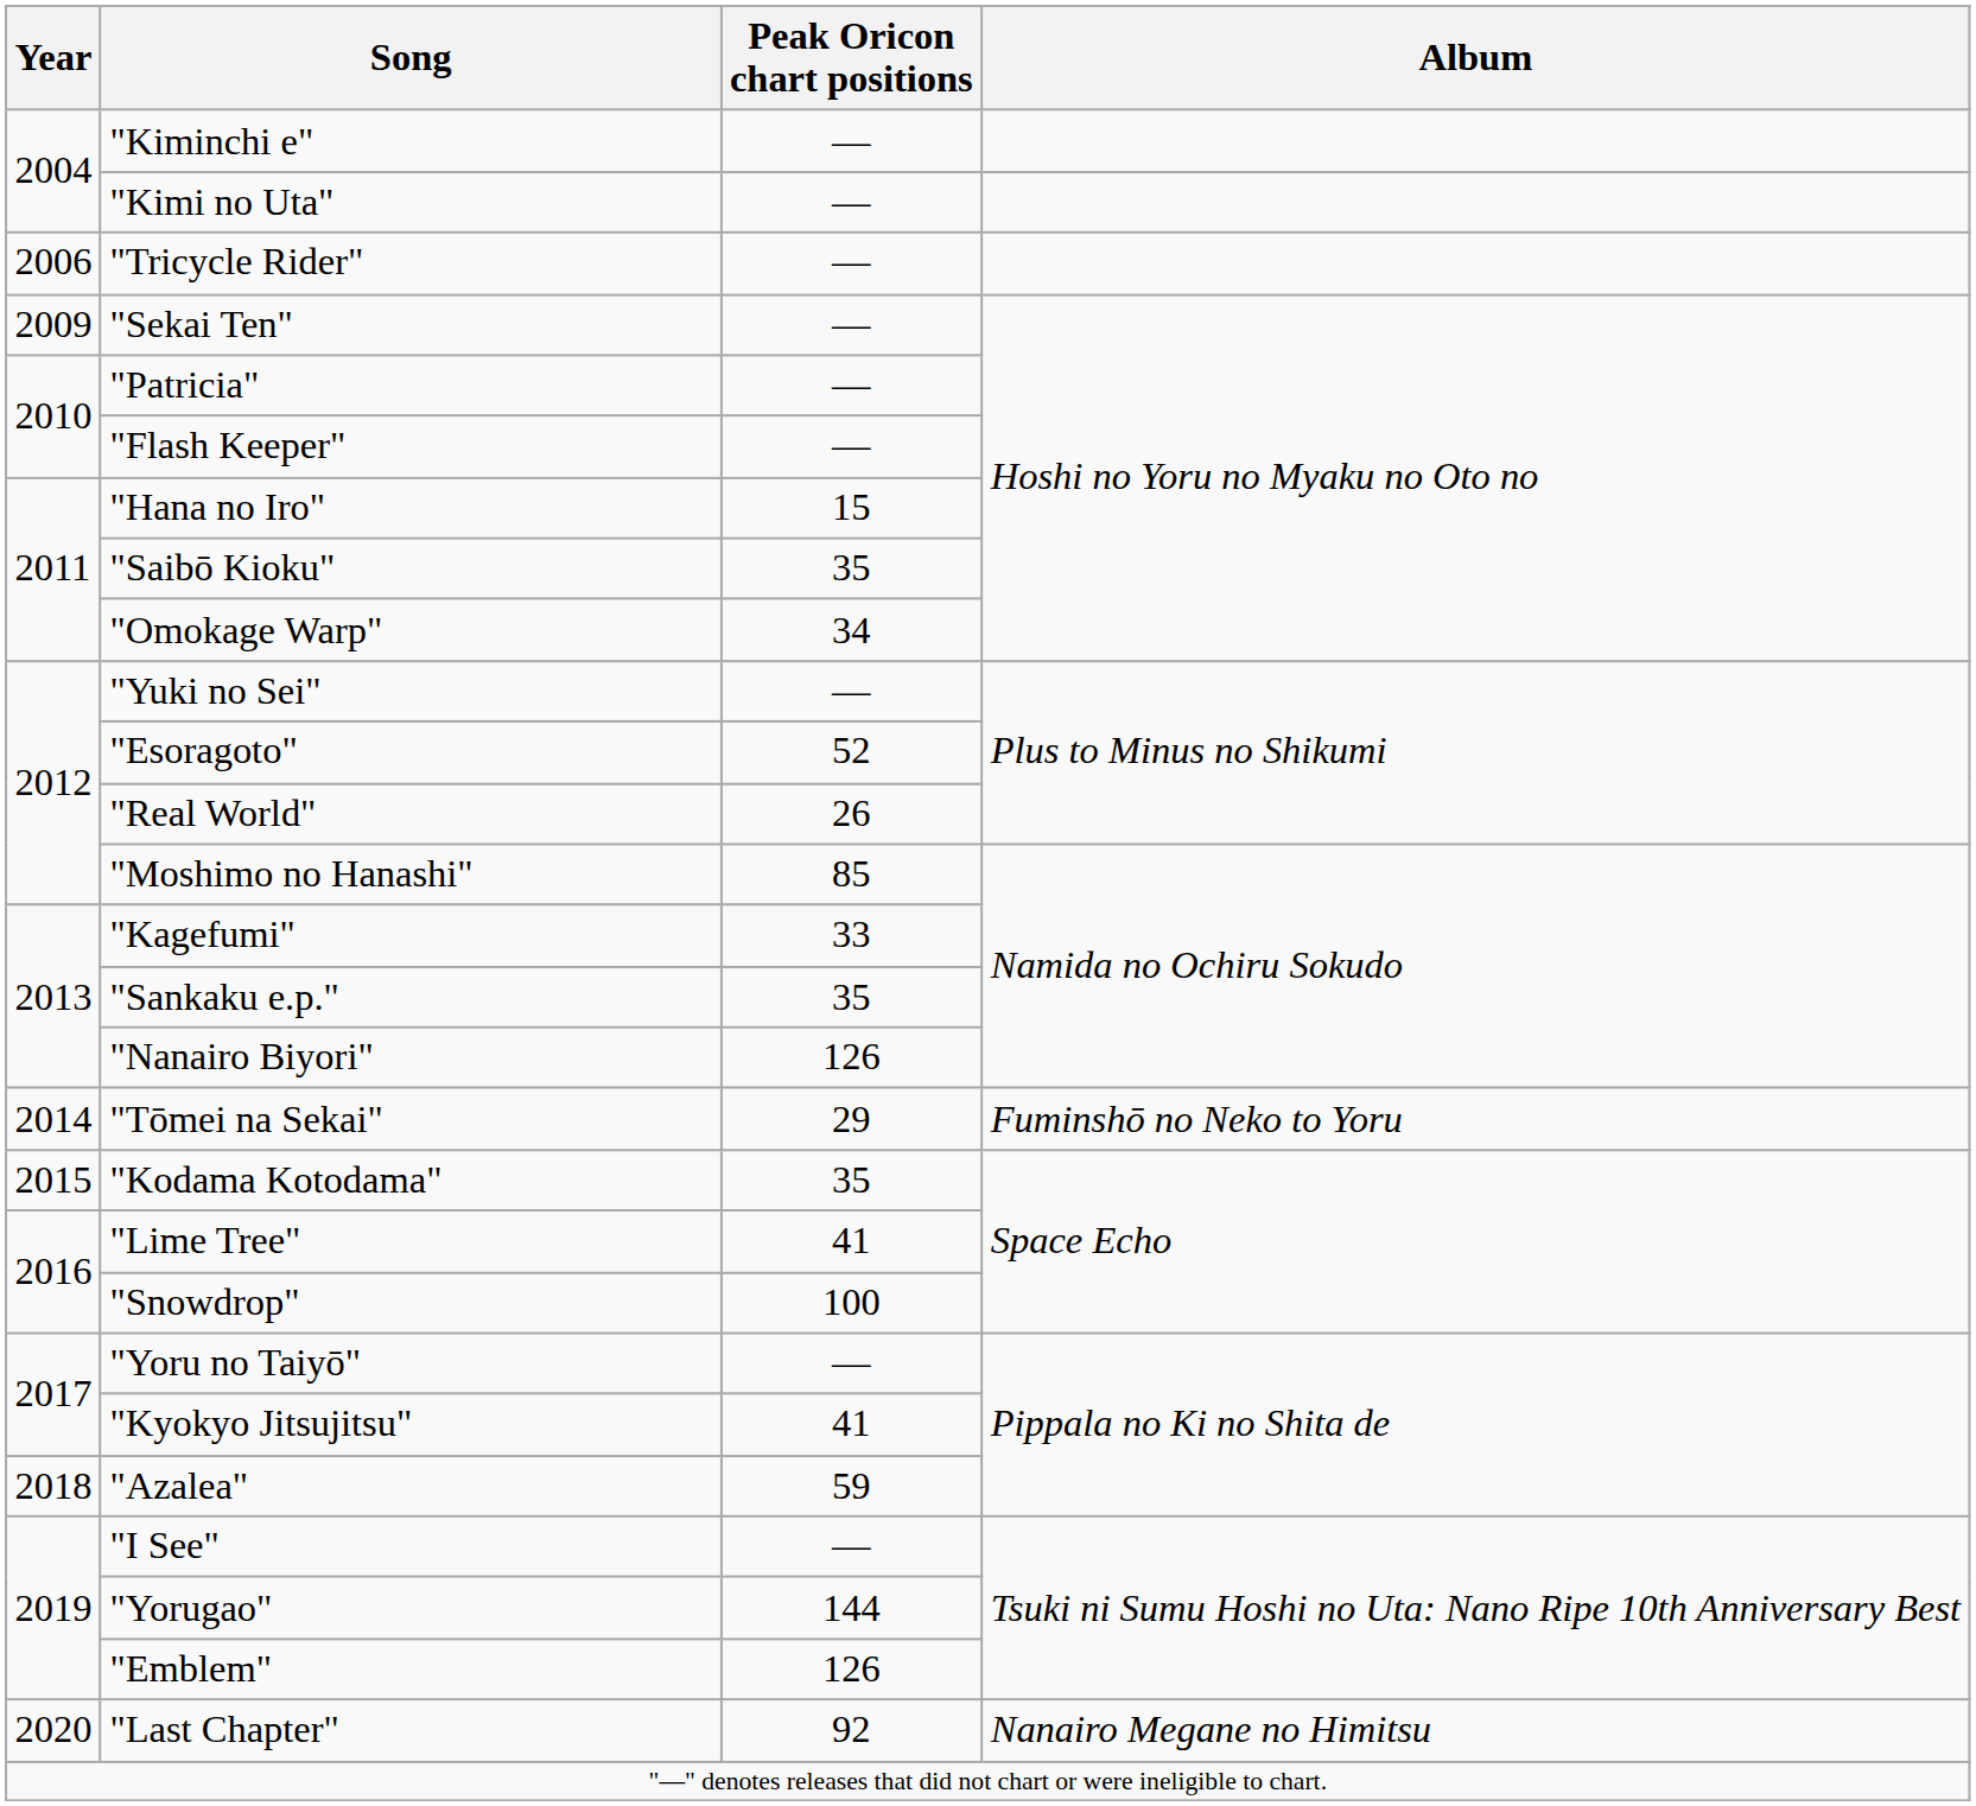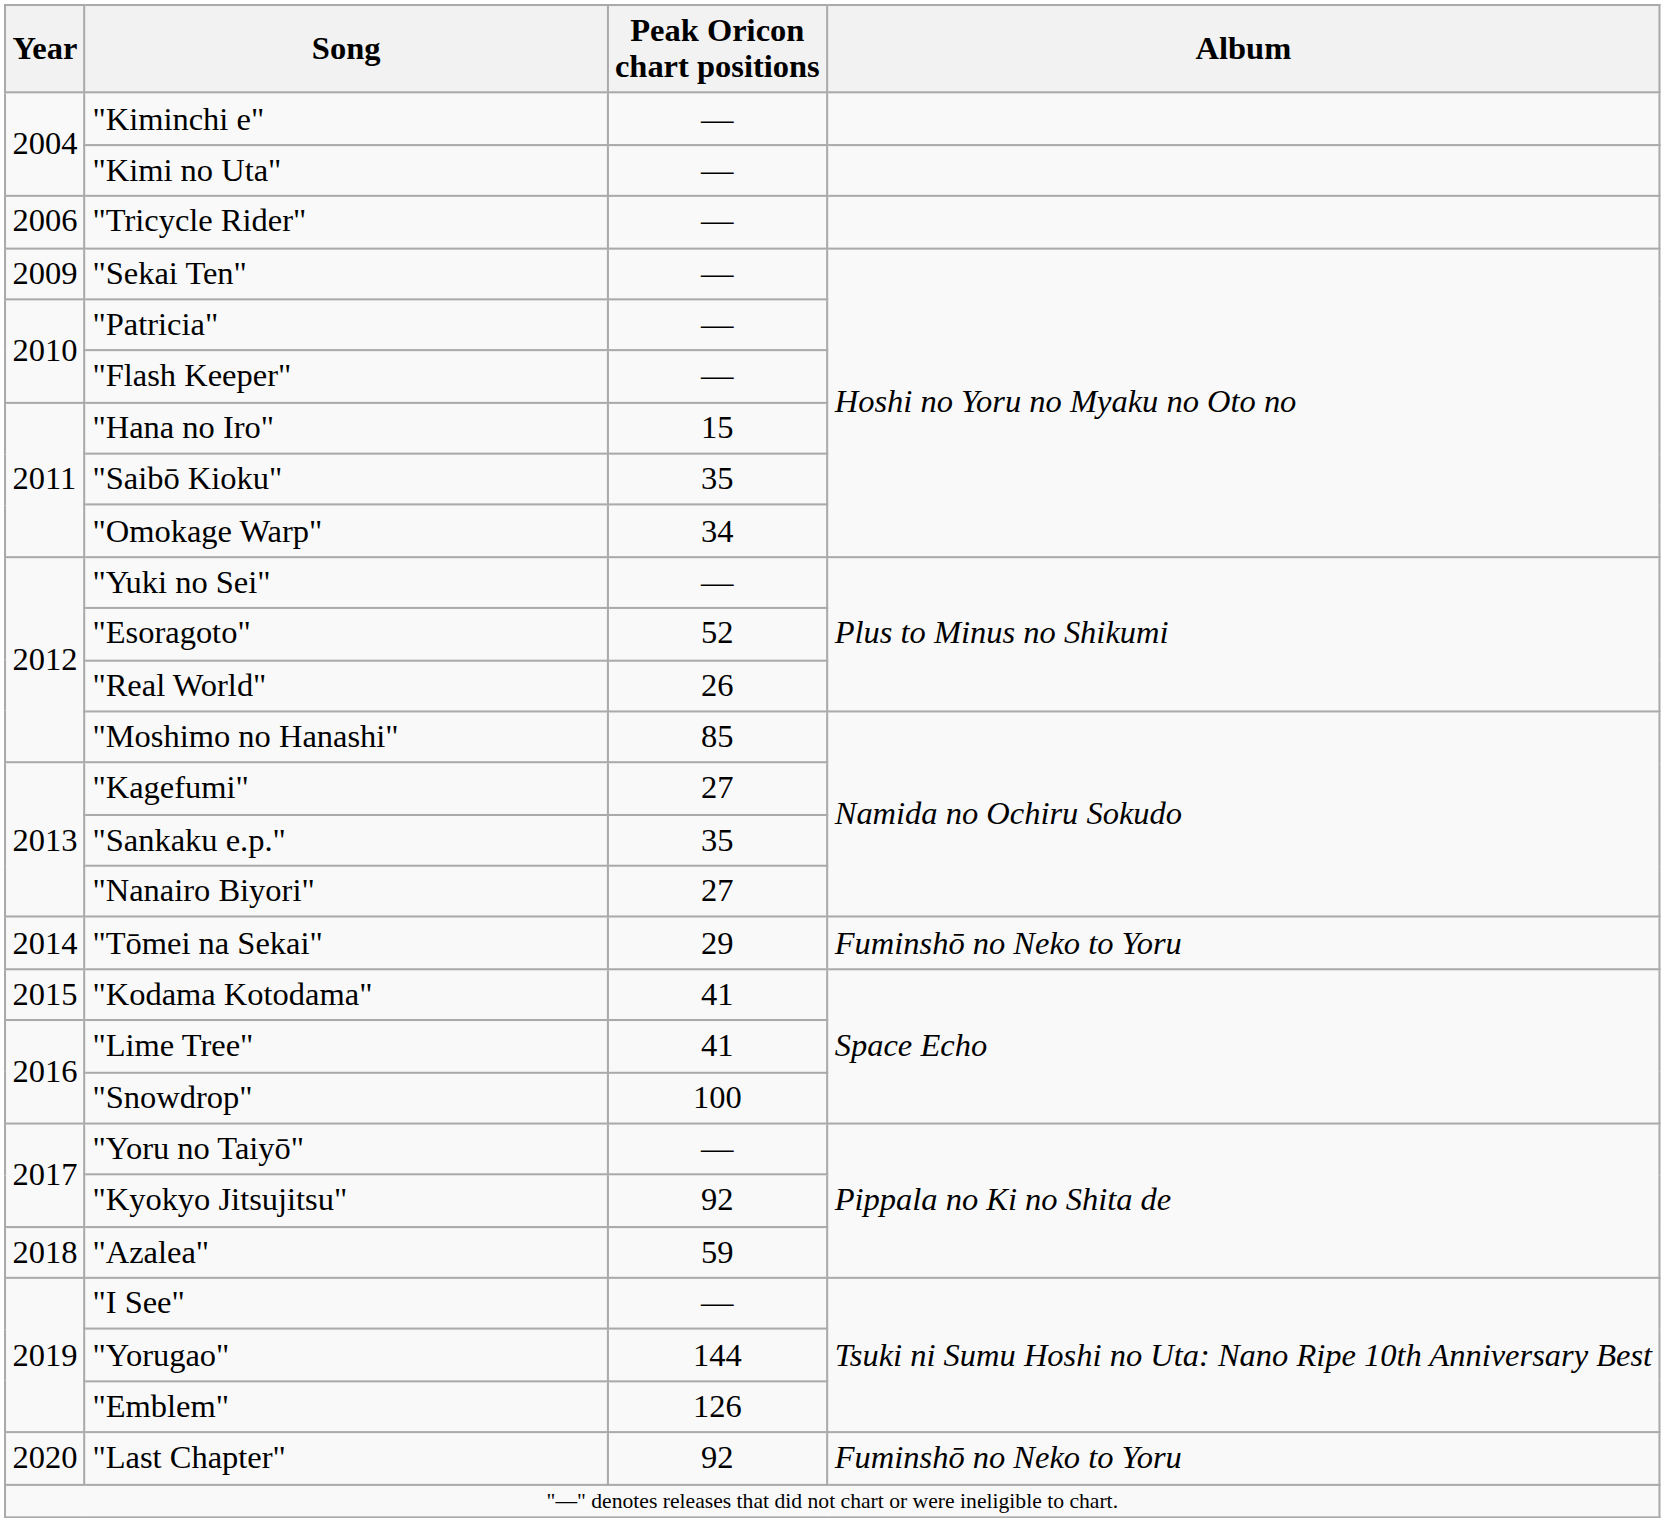 <table class="wikitable" border="1">
 <tr>
 <th rowspan="1">Year</th>
 <th rowspan="1" width="250">Song</th>
 <th colspan="1">Peak Oricon<br> chart positions<br></th>
 <th rowspan="1">Album</th>
 </tr>
 <tr>
 <td rowspan="2">2004</td>
 <td align="left">"Kiminchi e"</td>
 <td align="center">—</td>
 <td></td>
 </tr>
 <tr>
 <td align="left">"Kimi no Uta"</td>
 <td align="center">—</td>
 <td></td>
 </tr>
 <tr>
 <td>2006</td>
 <td align="left">"Tricycle Rider"</td>
 <td align="center">—</td>
 <td></td>
 </tr>
 <tr>
 <td>2009</td>
 <td align="left">"Sekai Ten"</td>
 <td align="center">—</td>
 <td rowspan="6"><em>Hoshi no Yoru no Myaku no Oto no</em></td>
 </tr>
 <tr>
 <td rowspan="2">2010</td>
 <td align="left">"Patricia"</td>
 <td align="center">—</td>
 </tr>
 <tr>
 <td align="left">"Flash Keeper"</td>
 <td align="center">—</td>
 </tr>
 <tr>
 <td rowspan="3">2011</td>
 <td align="left">"Hana no Iro"</td>
 <td align="center">15</td>
 </tr>
 <tr>
 <td align="left">"Saibō Kioku"</td>
 <td align="center">35</td>
 </tr>
 <tr>
 <td align="left">"Omokage Warp"</td>
 <td align="center">34</td>
 </tr>
 <tr>
 <td rowspan="4">2012</td>
 <td align="left">"Yuki no Sei"</td>
 <td align="center">—</td>
 <td rowspan="3"><em>Plus to Minus no Shikumi</em></td>
 </tr>
 <tr>
 <td align="left">"Esoragoto"</td>
 <td align="center">52</td>
 </tr>
 <tr>
 <td align="left">"Real World"</td>
 <td align="center">26</td>
 </tr>
 <tr>
 <td align="left">"Moshimo no Hanashi"</td>
 <td align="center">85</td>
 <td rowspan="4"><em>Namida no Ochiru Sokudo</em></td>
 </tr>
 <tr>
 <td rowspan="3">2013</td>
 <td align="left">"Kagefumi"</td>
-<td align="center">33</td>
+<td align="center">27</td>
 </tr>
 <tr>
 <td align="left">"Sankaku e.p."</td>
 <td align="center">35</td>
 </tr>
 <tr>
 <td align="left">"Nanairo Biyori"</td>
-<td align="center">126</td>
+<td align="center">27</td>
 </tr>
 <tr>
 <td>2014</td>
 <td align="left">"Tōmei na Sekai"</td>
 <td align="center">29</td>
 <td><em>Fuminshō no Neko to Yoru</em></td>
 </tr>
 <tr>
 <td>2015</td>
 <td align="left">"Kodama Kotodama"</td>
-<td align="center">35</td>
+<td align="center">41</td>
 <td rowspan="3"><em>Space Echo</em></td>
 </tr>
 <tr>
 <td rowspan="2">2016</td>
 <td align="left">"Lime Tree"</td>
 <td align="center">41</td>
 </tr>
 <tr>
 <td align="left">"Snowdrop"</td>
 <td align="center">100</td>
 </tr>
 <tr>
 <td rowspan="2">2017</td>
 <td align="left">"Yoru no Taiyō"</td>
 <td align="center">—</td>
 <td rowspan="3"><em>Pippala no Ki no Shita de</em></td>
 </tr>
 <tr>
 <td>"Kyokyo Jitsujitsu"</td>
-<td align="center">41</td>
+<td align="center">92</td>
 </tr>
 <tr>
 <td>2018</td>
 <td align="left">"Azalea"</td>
 <td align="center">59</td>
 </tr>
 <tr>
 <td rowspan="3">2019</td>
 <td align="left">"I See"</td>
 <td align="center">—</td>
 <td rowspan="3"><em>Tsuki ni Sumu Hoshi no Uta: Nano Ripe 10th Anniversary Best</em></td>
 </tr>
 <tr>
 <td align="left">"Yorugao"</td>
 <td align="center">144</td>
 </tr>
 <tr>
 <td align="left">"Emblem"</td>
 <td align="center">126</td>
 </tr>
 <tr>
 <td>2020</td>
 <td align="left">"Last Chapter"</td>
 <td align="center">92</td>
-<td><em>Nanairo Megane no Himitsu</em></td>
+<td><em>Fuminshō no Neko to Yoru</em></td>
 </tr>
 <tr>
 <td align="center" colspan="13" style="font-size: 8pt">"—" denotes releases that did not chart or were ineligible to chart.</td>
 </tr>
 </table>
